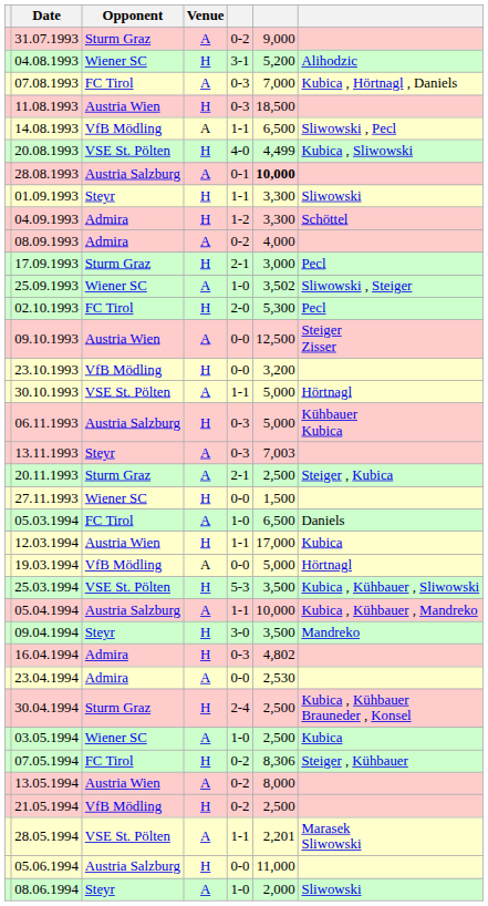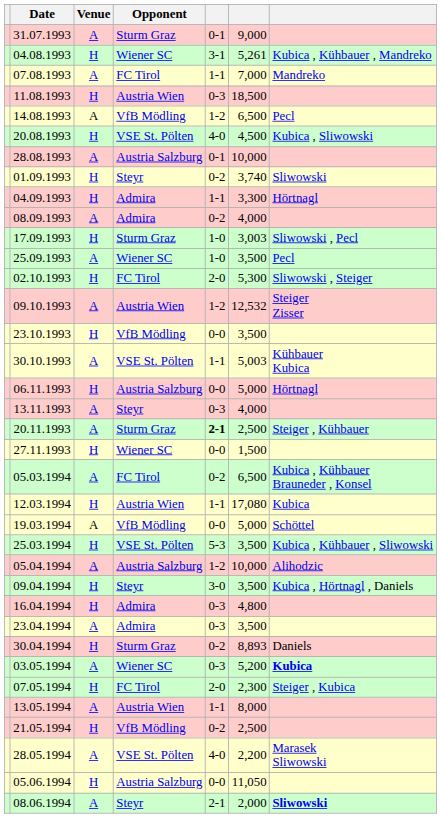 <table class="wikitable" Style="text-align: center">
 <tr>
 <th></th>
 <th>Date</th>
+<th>Venue</th>
 <th>Opponent</th>
-<th>Venue</th>
 <th></th>
 <th></th>
 <th></th>
 </tr>
 <tr style="background:#fcc">
 <td></td>
 <td>31.07.1993</td>
+<td><a href='#'>A</a></td>
 <td align="left"><a href='#'>Sturm Graz</a></td>
-<td><a href='#'>A</a></td>
-<td>0-2</td>
+<td>0-1</td>
 <td align="right">9,000</td>
 <td align="left"></td>
 </tr>
 <tr style="background:#cfc">
 <td></td>
 <td>04.08.1993</td>
+<td><a href='#'>H</a></td>
 <td align="left"><a href='#'>Wiener SC</a></td>
-<td><a href='#'>H</a></td>
 <td>3-1</td>
-<td align="right">5,200</td>
-<td align="left"><a href='#'>Alihodzic</a> </td>
+<td align="right">5,261</td>
+<td align="left"><a href='#'>Kubica</a> , <a href='#'>Kühbauer</a> , <a href='#'>Mandreko</a> </td>
 </tr>
 <tr style="background:#ffc">
 <td></td>
 <td>07.08.1993</td>
+<td><a href='#'>A</a></td>
 <td align="left"><a href='#'>FC Tirol</a></td>
-<td><a href='#'>A</a></td>
-<td>0-3</td>
+<td>1-1</td>
 <td align="right">7,000</td>
-<td align="left"><a href='#'>Kubica</a> , <a href='#'>Hörtnagl</a> , Daniels </td>
+<td align="left"><a href='#'>Mandreko</a> </td>
 </tr>
 <tr style="background:#fcc">
 <td></td>
 <td>11.08.1993</td>
+<td><a href='#'>H</a></td>
 <td align="left"><a href='#'>Austria Wien</a></td>
-<td><a href='#'>H</a></td>
 <td>0-3</td>
 <td align="right">18,500</td>
 <td align="left"></td>
 </tr>
 <tr style="background:#ffc">
 <td></td>
 <td>14.08.1993</td>
+<td>A</td>
 <td align="left"><a href='#'>VfB Mödling</a></td>
-<td>A</td>
-<td>1-1</td>
+<td>1-2</td>
 <td align="right">6,500</td>
-<td align="left"><a href='#'>Sliwowski</a> , <a href='#'>Pecl</a> </td>
+<td align="left"><a href='#'>Pecl</a> </td>
 </tr>
 <tr style="background:#cfc">
 <td></td>
 <td>20.08.1993</td>
+<td><a href='#'>H</a></td>
 <td align="left"><a href='#'>VSE St. Pölten</a></td>
-<td><a href='#'>H</a></td>
 <td>4-0</td>
-<td align="right">4,499</td>
+<td align="right">4,500</td>
 <td align="left"><a href='#'>Kubica</a>  , <a href='#'>Sliwowski</a>  </td>
 </tr>
 <tr style="background:#fcc">
 <td></td>
 <td>28.08.1993</td>
+<td><a href='#'>A</a></td>
 <td align="left"><a href='#'>Austria Salzburg</a></td>
-<td><a href='#'>A</a></td>
 <td>0-1</td>
-<td align="right"><strong>10,000</strong></td>
+<td align="right">10,000</td>
 <td align="left"></td>
 </tr>
 <tr style="background:#ffc">
 <td></td>
 <td>01.09.1993</td>
+<td><a href='#'>H</a></td>
 <td align="left"><a href='#'>Steyr</a></td>
-<td><a href='#'>H</a></td>
-<td>1-1</td>
-<td align="right">3,300</td>
+<td>0-2</td>
+<td align="right">3,740</td>
 <td align="left"><a href='#'>Sliwowski</a> </td>
 </tr>
 <tr style="background:#fcc">
 <td></td>
 <td>04.09.1993</td>
+<td><a href='#'>H</a></td>
 <td align="left"><a href='#'>Admira</a></td>
-<td><a href='#'>H</a></td>
-<td>1-2</td>
+<td>1-1</td>
 <td align="right">3,300</td>
-<td align="left"><a href='#'>Schöttel</a> </td>
+<td align="left"><a href='#'>Hörtnagl</a> </td>
 </tr>
 <tr style="background:#fcc">
 <td></td>
 <td>08.09.1993</td>
+<td><a href='#'>A</a></td>
 <td align="left"><a href='#'>Admira</a></td>
-<td><a href='#'>A</a></td>
 <td>0-2</td>
 <td align="right">4,000</td>
 <td align="left"></td>
 </tr>
 <tr style="background:#cfc">
 <td></td>
 <td>17.09.1993</td>
+<td><a href='#'>H</a></td>
 <td align="left"><a href='#'>Sturm Graz</a></td>
-<td><a href='#'>H</a></td>
-<td>2-1</td>
-<td align="right">3,000</td>
+<td>1-0</td>
+<td align="right">3,003</td>
+<td align="left"><a href='#'>Sliwowski</a> , <a href='#'>Pecl</a> </td>
+</tr>
+<tr style="background:#cfc">
+<td></td>
+<td>25.09.1993</td>
+<td><a href='#'>A</a></td>
+<td align="left"><a href='#'>Wiener SC</a></td>
+<td>1-0</td>
+<td align="right">3,500</td>
 <td align="left"><a href='#'>Pecl</a> </td>
 </tr>
 <tr style="background:#cfc">
 <td></td>
-<td>25.09.1993</td>
-<td align="left"><a href='#'>Wiener SC</a></td>
-<td><a href='#'>A</a></td>
-<td>1-0</td>
-<td align="right">3,502</td>
-<td align="left"><a href='#'>Sliwowski</a> , <a href='#'>Steiger</a> </td>
-</tr>
-<tr style="background:#cfc">
-<td></td>
 <td>02.10.1993</td>
+<td><a href='#'>H</a></td>
 <td align="left"><a href='#'>FC Tirol</a></td>
-<td><a href='#'>H</a></td>
 <td>2-0</td>
 <td align="right">5,300</td>
-<td align="left"><a href='#'>Pecl</a> </td>
+<td align="left"><a href='#'>Sliwowski</a> , <a href='#'>Steiger</a> </td>
 </tr>
 <tr style="background:#fcc">
 <td></td>
 <td>09.10.1993</td>
+<td><a href='#'>A</a></td>
 <td align="left"><a href='#'>Austria Wien</a></td>
-<td><a href='#'>A</a></td>
-<td>0-0</td>
-<td align="right">12,500</td>
+<td>1-2</td>
+<td align="right">12,532</td>
 <td align="left"><a href='#'>Steiger</a>  <br> <a href='#'>Zisser</a> </td>
 </tr>
 <tr style="background:#ffc">
 <td></td>
 <td>23.10.1993</td>
+<td><a href='#'>H</a></td>
 <td align="left"><a href='#'>VfB Mödling</a></td>
-<td><a href='#'>H</a></td>
 <td>0-0</td>
-<td align="right">3,200</td>
+<td align="right">3,500</td>
 <td align="left"></td>
 </tr>
 <tr style="background:#ffc">
 <td></td>
 <td>30.10.1993</td>
+<td><a href='#'>A</a></td>
 <td align="left"><a href='#'>VSE St. Pölten</a></td>
-<td><a href='#'>A</a></td>
 <td>1-1</td>
+<td align="right">5,003</td>
+<td align="left"><a href='#'>Kühbauer</a>  <br> <a href='#'>Kubica</a> </td>
+</tr>
+<tr style="background:#fcc">
+<td></td>
+<td>06.11.1993</td>
+<td><a href='#'>H</a></td>
+<td align="left"><a href='#'>Austria Salzburg</a></td>
+<td>0-0</td>
 <td align="right">5,000</td>
 <td align="left"><a href='#'>Hörtnagl</a> </td>
 </tr>
 <tr style="background:#fcc">
 <td></td>
-<td>06.11.1993</td>
-<td align="left"><a href='#'>Austria Salzburg</a></td>
-<td><a href='#'>H</a></td>
+<td>13.11.1993</td>
+<td><a href='#'>A</a></td>
+<td align="left"><a href='#'>Steyr</a></td>
 <td>0-3</td>
-<td align="right">5,000</td>
-<td align="left"><a href='#'>Kühbauer</a>  <br> <a href='#'>Kubica</a> </td>
-</tr>
-<tr style="background:#fcc">
-<td></td>
-<td>13.11.1993</td>
-<td align="left"><a href='#'>Steyr</a></td>
-<td><a href='#'>A</a></td>
-<td>0-3</td>
-<td align="right">7,003</td>
+<td align="right">4,000</td>
 <td align="left"></td>
 </tr>
 <tr style="background:#cfc">
 <td></td>
 <td>20.11.1993</td>
+<td><a href='#'>A</a></td>
 <td align="left"><a href='#'>Sturm Graz</a></td>
-<td><a href='#'>A</a></td>
-<td>2-1</td>
+<td><strong>2-1</strong></td>
 <td align="right">2,500</td>
-<td align="left"><a href='#'>Steiger</a> , <a href='#'>Kubica</a> </td>
+<td align="left"><a href='#'>Steiger</a> , <a href='#'>Kühbauer</a> </td>
 </tr>
 <tr style="background:#ffc">
 <td></td>
 <td>27.11.1993</td>
+<td><a href='#'>H</a></td>
 <td align="left"><a href='#'>Wiener SC</a></td>
-<td><a href='#'>H</a></td>
 <td>0-0</td>
 <td align="right">1,500</td>
 <td align="left"></td>
 </tr>
 <tr style="background:#cfc">
 <td></td>
 <td>05.03.1994</td>
+<td><a href='#'>A</a></td>
 <td align="left"><a href='#'>FC Tirol</a></td>
-<td><a href='#'>A</a></td>
-<td>1-0</td>
+<td>0-2</td>
 <td align="right">6,500</td>
-<td align="left">Daniels </td>
+<td align="left"><a href='#'>Kubica</a> , <a href='#'>Kühbauer</a>  <br> <a href='#'>Brauneder</a> , <a href='#'>Konsel</a> </td>
 </tr>
 <tr style="background:#ffc">
 <td></td>
 <td>12.03.1994</td>
+<td><a href='#'>H</a></td>
 <td align="left"><a href='#'>Austria Wien</a></td>
-<td><a href='#'>H</a></td>
 <td>1-1</td>
-<td align="right">17,000</td>
+<td align="right">17,080</td>
 <td align="left"><a href='#'>Kubica</a> </td>
 </tr>
 <tr style="background:#ffc">
 <td></td>
 <td>19.03.1994</td>
+<td>A</td>
 <td align="left"><a href='#'>VfB Mödling</a></td>
-<td>A</td>
 <td>0-0</td>
 <td align="right">5,000</td>
-<td align="left"><a href='#'>Hörtnagl</a> </td>
+<td align="left"><a href='#'>Schöttel</a> </td>
 </tr>
 <tr style="background:#cfc">
 <td></td>
 <td>25.03.1994</td>
+<td><a href='#'>H</a></td>
 <td align="left"><a href='#'>VSE St. Pölten</a></td>
-<td><a href='#'>H</a></td>
 <td>5-3</td>
 <td align="right">3,500</td>
 <td align="left"><a href='#'>Kubica</a> , <a href='#'>Kühbauer</a>  , <a href='#'>Sliwowski</a>  </td>
 </tr>
 <tr style="background:#fcc">
 <td></td>
 <td>05.04.1994</td>
+<td><a href='#'>A</a></td>
 <td align="left"><a href='#'>Austria Salzburg</a></td>
-<td><a href='#'>A</a></td>
-<td>1-1</td>
+<td>1-2</td>
 <td align="right">10,000</td>
-<td align="left"><a href='#'>Kubica</a> , <a href='#'>Kühbauer</a> , <a href='#'>Mandreko</a> </td>
+<td align="left"><a href='#'>Alihodzic</a> </td>
 </tr>
 <tr style="background:#cfc">
 <td></td>
 <td>09.04.1994</td>
+<td><a href='#'>H</a></td>
 <td align="left"><a href='#'>Steyr</a></td>
-<td><a href='#'>H</a></td>
 <td>3-0</td>
 <td align="right">3,500</td>
-<td align="left"><a href='#'>Mandreko</a> </td>
+<td align="left"><a href='#'>Kubica</a> , <a href='#'>Hörtnagl</a> , Daniels </td>
 </tr>
 <tr style="background:#fcc">
 <td></td>
 <td>16.04.1994</td>
+<td><a href='#'>H</a></td>
 <td align="left"><a href='#'>Admira</a></td>
-<td><a href='#'>H</a></td>
 <td>0-3</td>
-<td align="right">4,802</td>
+<td align="right">4,800</td>
 <td align="left"></td>
 </tr>
 <tr style="background:#ffc">
 <td></td>
 <td>23.04.1994</td>
+<td><a href='#'>A</a></td>
 <td align="left"><a href='#'>Admira</a></td>
-<td><a href='#'>A</a></td>
-<td>0-0</td>
-<td align="right">2,530</td>
+<td>0-3</td>
+<td align="right">3,500</td>
 <td align="left"></td>
 </tr>
 <tr style="background:#fcc">
 <td></td>
 <td>30.04.1994</td>
+<td><a href='#'>H</a></td>
 <td align="left"><a href='#'>Sturm Graz</a></td>
-<td><a href='#'>H</a></td>
-<td>2-4</td>
-<td align="right">2,500</td>
-<td align="left"><a href='#'>Kubica</a> , <a href='#'>Kühbauer</a>  <br> <a href='#'>Brauneder</a> , <a href='#'>Konsel</a> </td>
+<td>0-2</td>
+<td align="right">8,893</td>
+<td align="left">Daniels </td>
 </tr>
 <tr style="background:#cfc">
 <td></td>
 <td>03.05.1994</td>
+<td><a href='#'>A</a></td>
 <td align="left"><a href='#'>Wiener SC</a></td>
-<td><a href='#'>A</a></td>
-<td>1-0</td>
-<td align="right">2,500</td>
-<td align="left"><a href='#'>Kubica</a> </td>
+<td>0-3</td>
+<td align="right">5,200</td>
+<td align="left"><strong><a href='#'>Kubica</a> </strong></td>
 </tr>
 <tr style="background:#cfc">
 <td></td>
 <td>07.05.1994</td>
+<td><a href='#'>H</a></td>
 <td align="left"><a href='#'>FC Tirol</a></td>
-<td><a href='#'>H</a></td>
-<td>0-2</td>
-<td align="right">8,306</td>
-<td align="left"><a href='#'>Steiger</a> , <a href='#'>Kühbauer</a> </td>
+<td>2-0</td>
+<td align="right">2,300</td>
+<td align="left"><a href='#'>Steiger</a> , <a href='#'>Kubica</a> </td>
 </tr>
 <tr style="background:#fcc">
 <td></td>
 <td>13.05.1994</td>
+<td><a href='#'>A</a></td>
 <td align="left"><a href='#'>Austria Wien</a></td>
-<td><a href='#'>A</a></td>
-<td>0-2</td>
+<td>1-1</td>
 <td align="right">8,000</td>
 <td align="left"></td>
 </tr>
 <tr style="background:#fcc">
 <td></td>
 <td>21.05.1994</td>
+<td><a href='#'>H</a></td>
 <td align="left"><a href='#'>VfB Mödling</a></td>
-<td><a href='#'>H</a></td>
 <td>0-2</td>
 <td align="right">2,500</td>
 <td align="left"></td>
 </tr>
 <tr style="background:#ffc">
 <td></td>
 <td>28.05.1994</td>
+<td><a href='#'>A</a></td>
 <td align="left"><a href='#'>VSE St. Pölten</a></td>
-<td><a href='#'>A</a></td>
-<td>1-1</td>
-<td align="right">2,201</td>
+<td>4-0</td>
+<td align="right">2,200</td>
 <td align="left"><a href='#'>Marasek</a>  <br> <a href='#'>Sliwowski</a> </td>
 </tr>
 <tr style="background:#ffc">
 <td></td>
 <td>05.06.1994</td>
+<td><a href='#'>H</a></td>
 <td align="left"><a href='#'>Austria Salzburg</a></td>
-<td><a href='#'>H</a></td>
 <td>0-0</td>
-<td align="right">11,000</td>
+<td align="right">11,050</td>
 <td align="left"></td>
 </tr>
 <tr style="background:#cfc">
 <td></td>
 <td>08.06.1994</td>
+<td><a href='#'>A</a></td>
 <td align="left"><a href='#'>Steyr</a></td>
-<td><a href='#'>A</a></td>
-<td>1-0</td>
+<td>2-1</td>
 <td align="right">2,000</td>
-<td align="left"><a href='#'>Sliwowski</a> </td>
+<td align="left"><strong><a href='#'>Sliwowski</a> </strong></td>
 </tr>
 </table>
